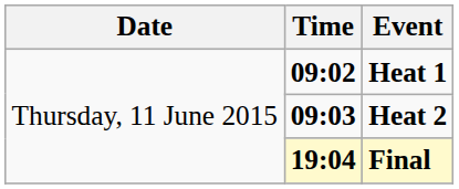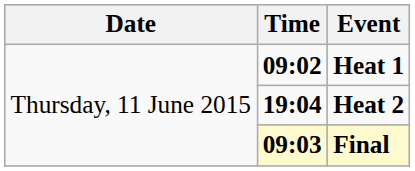 <table class="wikitable">
 <tr>
 <th>Date</th>
 <th>Time</th>
 <th>Event</th>
 </tr>
 <tr>
 <td rowspan="3">Thursday, 11 June 2015</td>
 <td><strong>09:02</strong></td>
 <td><strong>Heat 1</strong></td>
 </tr>
 <tr>
-<td><strong>09:03</strong></td>
+<td><strong>19:04</strong></td>
 <td><strong>Heat 2</strong></td>
 </tr>
 <tr style="background-color:lemonchiffon;">
-<td><strong>19:04</strong></td>
+<td><strong>09:03</strong></td>
 <td><strong>Final</strong></td>
 </tr>
 </table>
